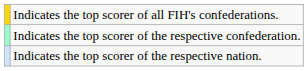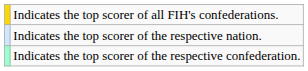 <table class="wikitable">
 <tr>
 <td align="center" style="background-color:gold"></td>
 <td>Indicates the top scorer of all FIH's confederations.</td>
 </tr>
 <tr>
+<td align="center" style="background-color:#D0E6FF"></td>
+<td>Indicates the top scorer of the respective nation.</td>
+</tr>
+<tr>
 <td align="center" style="background-color:#9FC"></td>
 <td>Indicates the top scorer of the respective confederation.</td>
 </tr>
-<tr>
-<td align="center" style="background-color:#D0E6FF"></td>
-<td>Indicates the top scorer of the respective nation.</td>
-</tr>
 </table>
